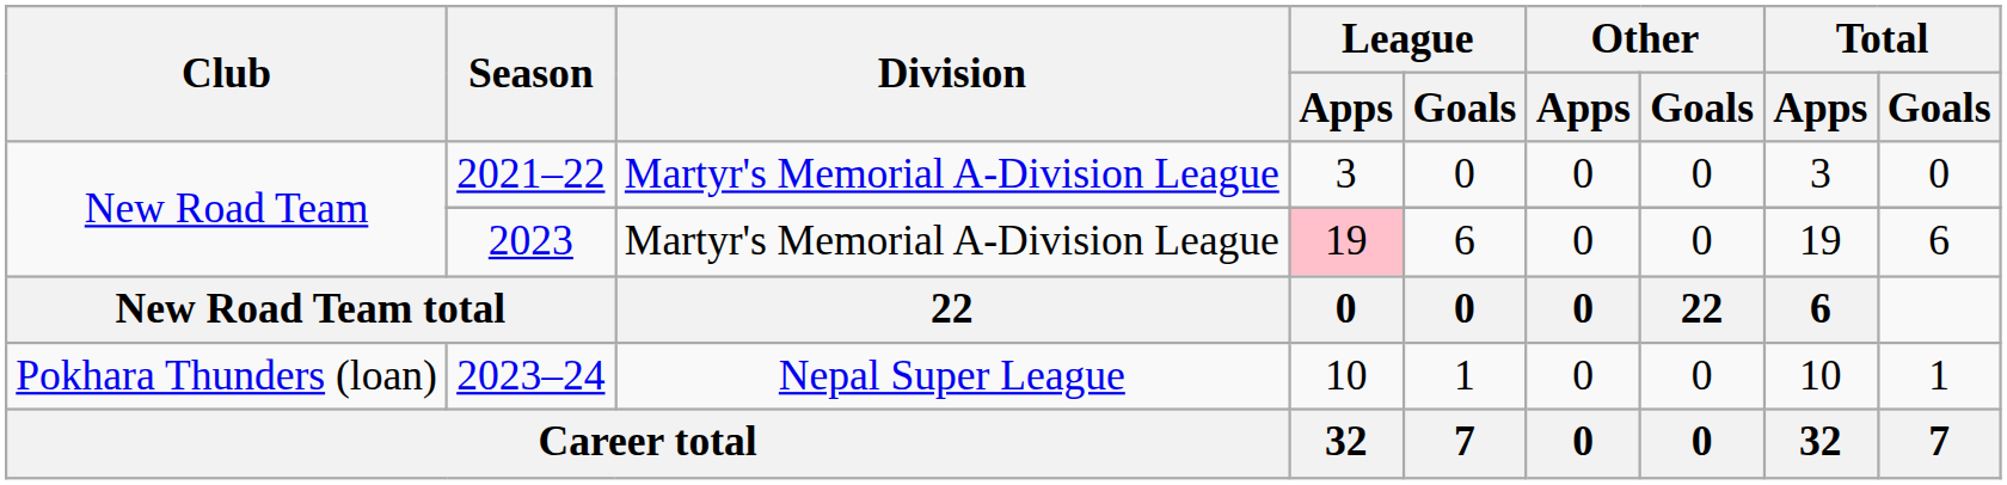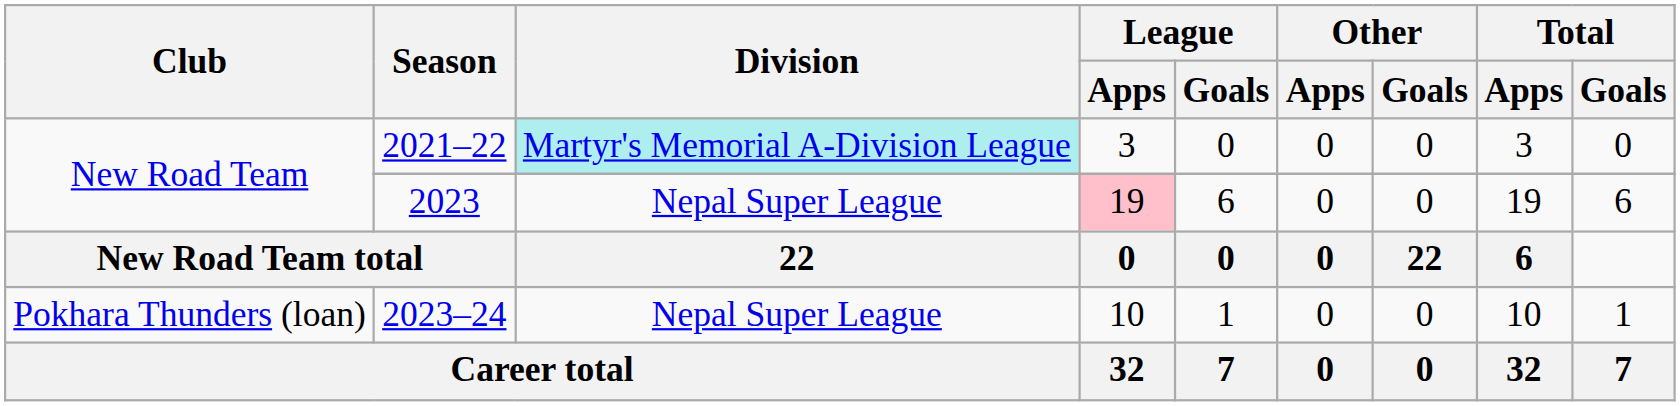 <table class="wikitable" style="text-align:center;">
 <tr>
 <th rowspan=2>Club</th>
 <th rowspan=2>Season</th>
 <th rowspan=2>Division</th>
 <th colspan=2>League</th>
 <th colspan=2>Other</th>
 <th colspan=2>Total</th>
 </tr>
 <tr>
 <th>Apps</th>
 <th>Goals</th>
 <th>Apps</th>
 <th>Goals</th>
 <th>Apps</th>
 <th>Goals</th>
 </tr>
 <tr>
 <td rowspan=3><a href='#'>New Road Team</a></td>
 <td><a href='#'>2021–22</a></td>
-<td><a href='#'>Martyr's Memorial A-Division League</a></td>
+<td style="background: paleturquoise;"><a href='#'>Martyr's Memorial A-Division League</a></td>
 <td>3</td>
 <td>0</td>
 <td>0</td>
 <td>0</td>
 <td>3</td>
 <td>0</td>
 </tr>
 <tr>
 </tr>
 <tr>
 <td><a href='#'>2023</a></td>
-<td>Martyr's Memorial A-Division League</td>
+<td><a href='#'>Nepal Super League</a></td>
 <td style="background: pink;">19</td>
 <td>6</td>
 <td>0</td>
 <td>0</td>
 <td>19</td>
 <td>6</td>
 </tr>
 <tr>
 <th colspan="2">New Road Team total</th>
 <th>22</th>
 <th>0</th>
 <th>0</th>
 <th>0</th>
 <th>22</th>
 <th>6</th>
 </tr>
 <tr>
 <td><a href='#'>Pokhara Thunders</a> (loan)</td>
 <td><a href='#'>2023–24</a></td>
 <td><a href='#'>Nepal Super League</a></td>
 <td>10</td>
 <td>1</td>
 <td>0</td>
 <td>0</td>
 <td>10</td>
 <td>1</td>
 </tr>
 <tr>
 <th colspan="3">Career total</th>
 <th>32</th>
 <th>7</th>
 <th>0</th>
 <th>0</th>
 <th>32</th>
 <th>7</th>
 </tr>
 </table>
